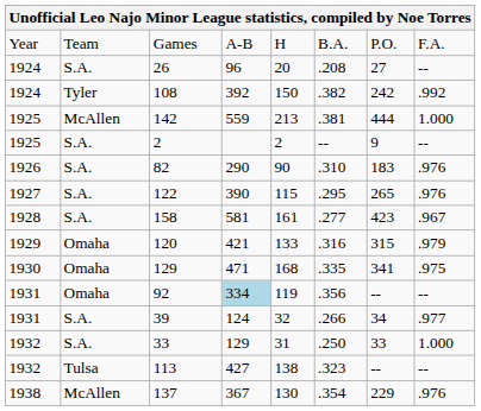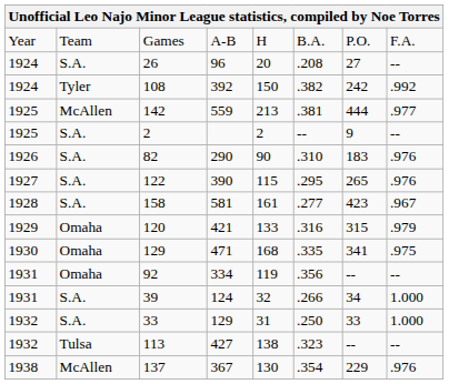 <table class="wikitable floatright">
 <tr>
 <th colspan="8" style="text-align:center;">Unofficial Leo Najo Minor League statistics, compiled by Noe Torres</th>
 </tr>
 <tr>
 <td>Year</td>
 <td>Team</td>
 <td>Games</td>
 <td>A-B</td>
 <td>H</td>
 <td>B.A.</td>
 <td>P.O.</td>
 <td>F.A.</td>
 </tr>
 <tr>
 <td>1924</td>
 <td>S.A.</td>
 <td>26</td>
 <td>96</td>
 <td>20</td>
 <td>.208</td>
 <td>27</td>
 <td>--</td>
 </tr>
 <tr>
 <td>1924</td>
 <td>Tyler</td>
 <td>108</td>
 <td>392</td>
 <td>150</td>
 <td>.382</td>
 <td>242</td>
 <td>.992</td>
 </tr>
 <tr>
 <td>1925</td>
 <td>McAllen</td>
 <td>142</td>
 <td>559</td>
 <td>213</td>
 <td>.381</td>
 <td>444</td>
-<td>1.000</td>
+<td>.977</td>
 </tr>
 <tr>
 <td>1925</td>
 <td>S.A.</td>
 <td>2</td>
 <td></td>
 <td>2</td>
 <td>--</td>
 <td>9</td>
 <td>--</td>
 </tr>
 <tr>
 <td>1926</td>
 <td>S.A.</td>
 <td>82</td>
 <td>290</td>
 <td>90</td>
 <td>.310</td>
 <td>183</td>
 <td>.976</td>
 </tr>
 <tr>
 <td>1927</td>
 <td>S.A.</td>
 <td>122</td>
 <td>390</td>
 <td>115</td>
 <td>.295</td>
 <td>265</td>
 <td>.976</td>
 </tr>
 <tr>
 <td>1928</td>
 <td>S.A.</td>
 <td>158</td>
 <td>581</td>
 <td>161</td>
 <td>.277</td>
 <td>423</td>
 <td>.967</td>
 </tr>
 <tr>
 <td>1929</td>
 <td>Omaha</td>
 <td>120</td>
 <td>421</td>
 <td>133</td>
 <td>.316</td>
 <td>315</td>
 <td>.979</td>
 </tr>
 <tr>
 <td>1930</td>
 <td>Omaha</td>
 <td>129</td>
 <td>471</td>
 <td>168</td>
 <td>.335</td>
 <td>341</td>
 <td>.975</td>
 </tr>
 <tr>
 <td>1931</td>
 <td>Omaha</td>
 <td>92</td>
-<td style="background: lightblue;">334</td>
+<td>334</td>
 <td>119</td>
 <td>.356</td>
 <td>--</td>
 <td>--</td>
 </tr>
 <tr>
 <td>1931</td>
 <td>S.A.</td>
 <td>39</td>
 <td>124</td>
 <td>32</td>
 <td>.266</td>
 <td>34</td>
-<td>.977</td>
+<td>1.000</td>
 </tr>
 <tr>
 <td>1932</td>
 <td>S.A.</td>
 <td>33</td>
 <td>129</td>
 <td>31</td>
 <td>.250</td>
 <td>33</td>
 <td>1.000</td>
 </tr>
 <tr>
 <td>1932</td>
 <td>Tulsa</td>
 <td>113</td>
 <td>427</td>
 <td>138</td>
 <td>.323</td>
 <td>--</td>
 <td>--</td>
 </tr>
 <tr>
 <td>1938</td>
 <td>McAllen</td>
 <td>137</td>
 <td>367</td>
 <td>130</td>
 <td>.354</td>
 <td>229</td>
 <td>.976</td>
 </tr>
 </table>
